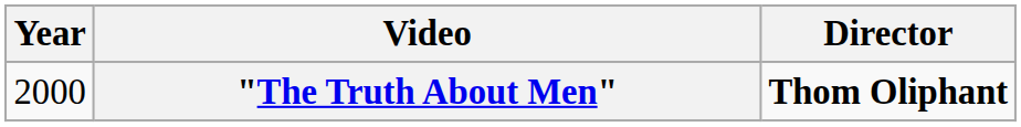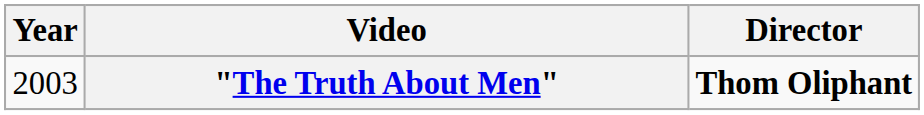 <table class="wikitable plainrowheaders">
 <tr>
 <th>Year</th>
 <th style="width:18em;">Video</th>
 <th>Director</th>
 </tr>
 <tr>
-<td>2000</td>
+<td>2003</td>
 <th scope="row">"<a href='#'>The Truth About Men</a>"<br></th>
 <td><strong>Thom Oliphant</strong></td>
 </tr>
 </table>
